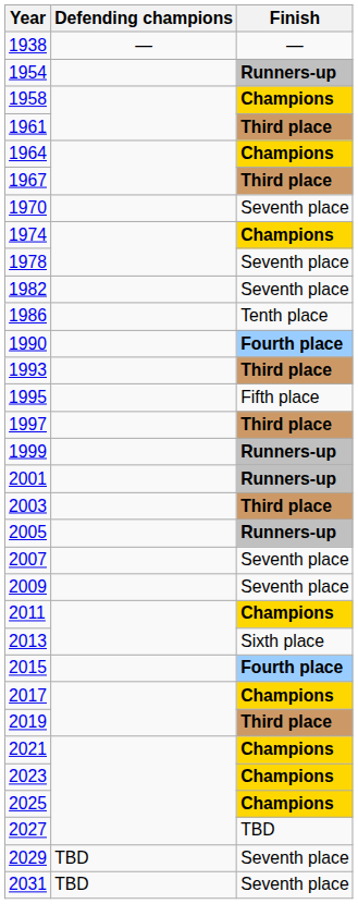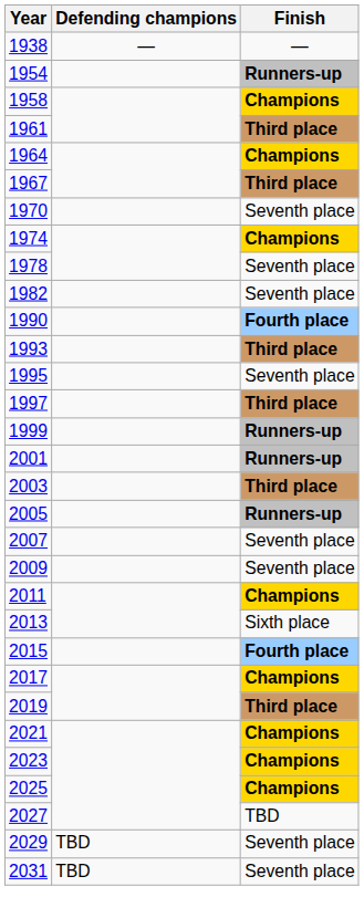 <table class="wikitable">
 <tr>
 <th>Year</th>
 <th>Defending champions</th>
 <th>Finish</th>
 </tr>
 <tr>
 <td><a href='#'>1938</a></td>
 <td align=center>—</td>
 <td align=center>—</td>
 </tr>
 <tr>
 <td><a href='#'>1954</a></td>
 <td></td>
 <td bgcolor=silver><strong>Runners-up</strong></td>
 </tr>
 <tr>
 <td><a href='#'>1958</a></td>
 <td rowspan=2></td>
 <td bgcolor=gold><strong>Champions</strong></td>
 </tr>
 <tr>
 <td><a href='#'>1961</a></td>
 <td bgcolor=#CC9966><strong>Third place</strong></td>
 </tr>
 <tr>
 <td><a href='#'>1964</a></td>
 <td rowspan=2></td>
 <td bgcolor=gold><strong>Champions</strong></td>
 </tr>
 <tr>
 <td><a href='#'>1967</a></td>
 <td bgcolor=#cc9966><strong>Third place</strong></td>
 </tr>
 <tr>
 <td><a href='#'>1970</a></td>
 <td></td>
 <td>Seventh place</td>
 </tr>
 <tr>
 <td><a href='#'>1974</a></td>
 <td rowspan=2></td>
 <td bgcolor=gold><strong>Champions</strong></td>
 </tr>
 <tr>
 <td><a href='#'>1978</a></td>
 <td>Seventh place</td>
 </tr>
 <tr>
 <td><a href='#'>1982</a></td>
 <td></td>
 <td>Seventh place</td>
 </tr>
 <tr>
-<td><a href='#'>1986</a></td>
-<td></td>
-<td>Tenth place</td>
-</tr>
-<tr>
 <td><a href='#'>1990</a></td>
 <td></td>
 <td bgcolor=#9acdff><strong>Fourth place</strong></td>
 </tr>
 <tr>
 <td><a href='#'>1993</a></td>
 <td></td>
 <td bgcolor=#cc9966><strong>Third place</strong></td>
 </tr>
 <tr>
 <td><a href='#'>1995</a></td>
 <td></td>
-<td>Fifth place</td>
+<td>Seventh place</td>
 </tr>
 <tr>
 <td><a href='#'>1997</a></td>
 <td></td>
 <td bgcolor=#cc9966><strong>Third place</strong></td>
 </tr>
 <tr>
 <td><a href='#'>1999</a></td>
 <td></td>
 <td bgcolor=silver><strong>Runners-up</strong></td>
 </tr>
 <tr>
 <td><a href='#'>2001</a></td>
 <td></td>
 <td bgcolor=silver><strong>Runners-up</strong></td>
 </tr>
 <tr>
 <td><a href='#'>2003</a></td>
 <td></td>
 <td bgcolor=#cc9966><strong>Third place</strong></td>
 </tr>
 <tr>
 <td><a href='#'>2005</a></td>
 <td></td>
 <td bgcolor=silver><strong>Runners-up</strong></td>
 </tr>
 <tr>
 <td><a href='#'>2007</a></td>
 <td></td>
 <td>Seventh place</td>
 </tr>
 <tr>
 <td><a href='#'>2009</a></td>
 <td></td>
 <td>Seventh place</td>
 </tr>
 <tr>
 <td><a href='#'>2011</a></td>
 <td rowspan=2></td>
 <td bgcolor=gold><strong>Champions</strong></td>
 </tr>
 <tr>
 <td><a href='#'>2013</a></td>
 <td>Sixth place</td>
 </tr>
 <tr>
 <td><a href='#'>2015</a></td>
 <td></td>
 <td bgcolor=#9acdff><strong>Fourth place</strong></td>
 </tr>
 <tr>
 <td><a href='#'>2017</a></td>
 <td rowspan=2></td>
 <td bgcolor=gold><strong>Champions</strong></td>
 </tr>
 <tr>
 <td><a href='#'>2019</a></td>
 <td bgcolor=#CC9966><strong>Third place</strong></td>
 </tr>
 <tr>
 <td><a href='#'>2021</a></td>
 <td rowspan=4></td>
 <td bgcolor=gold><strong>Champions</strong></td>
 </tr>
 <tr>
 <td><a href='#'>2023</a></td>
 <td bgcolor=gold><strong>Champions</strong></td>
 </tr>
 <tr>
 <td><a href='#'>2025</a></td>
 <td bgcolor=gold><strong>Champions</strong></td>
 </tr>
 <tr>
 <td><a href='#'>2027</a></td>
 <td>TBD</td>
 </tr>
 <tr>
 <td><a href='#'>2029</a></td>
 <td>TBD</td>
 <td>Seventh place</td>
 </tr>
 <tr>
 <td><a href='#'>2031</a></td>
 <td>TBD</td>
 <td>Seventh place</td>
 </tr>
 </table>
